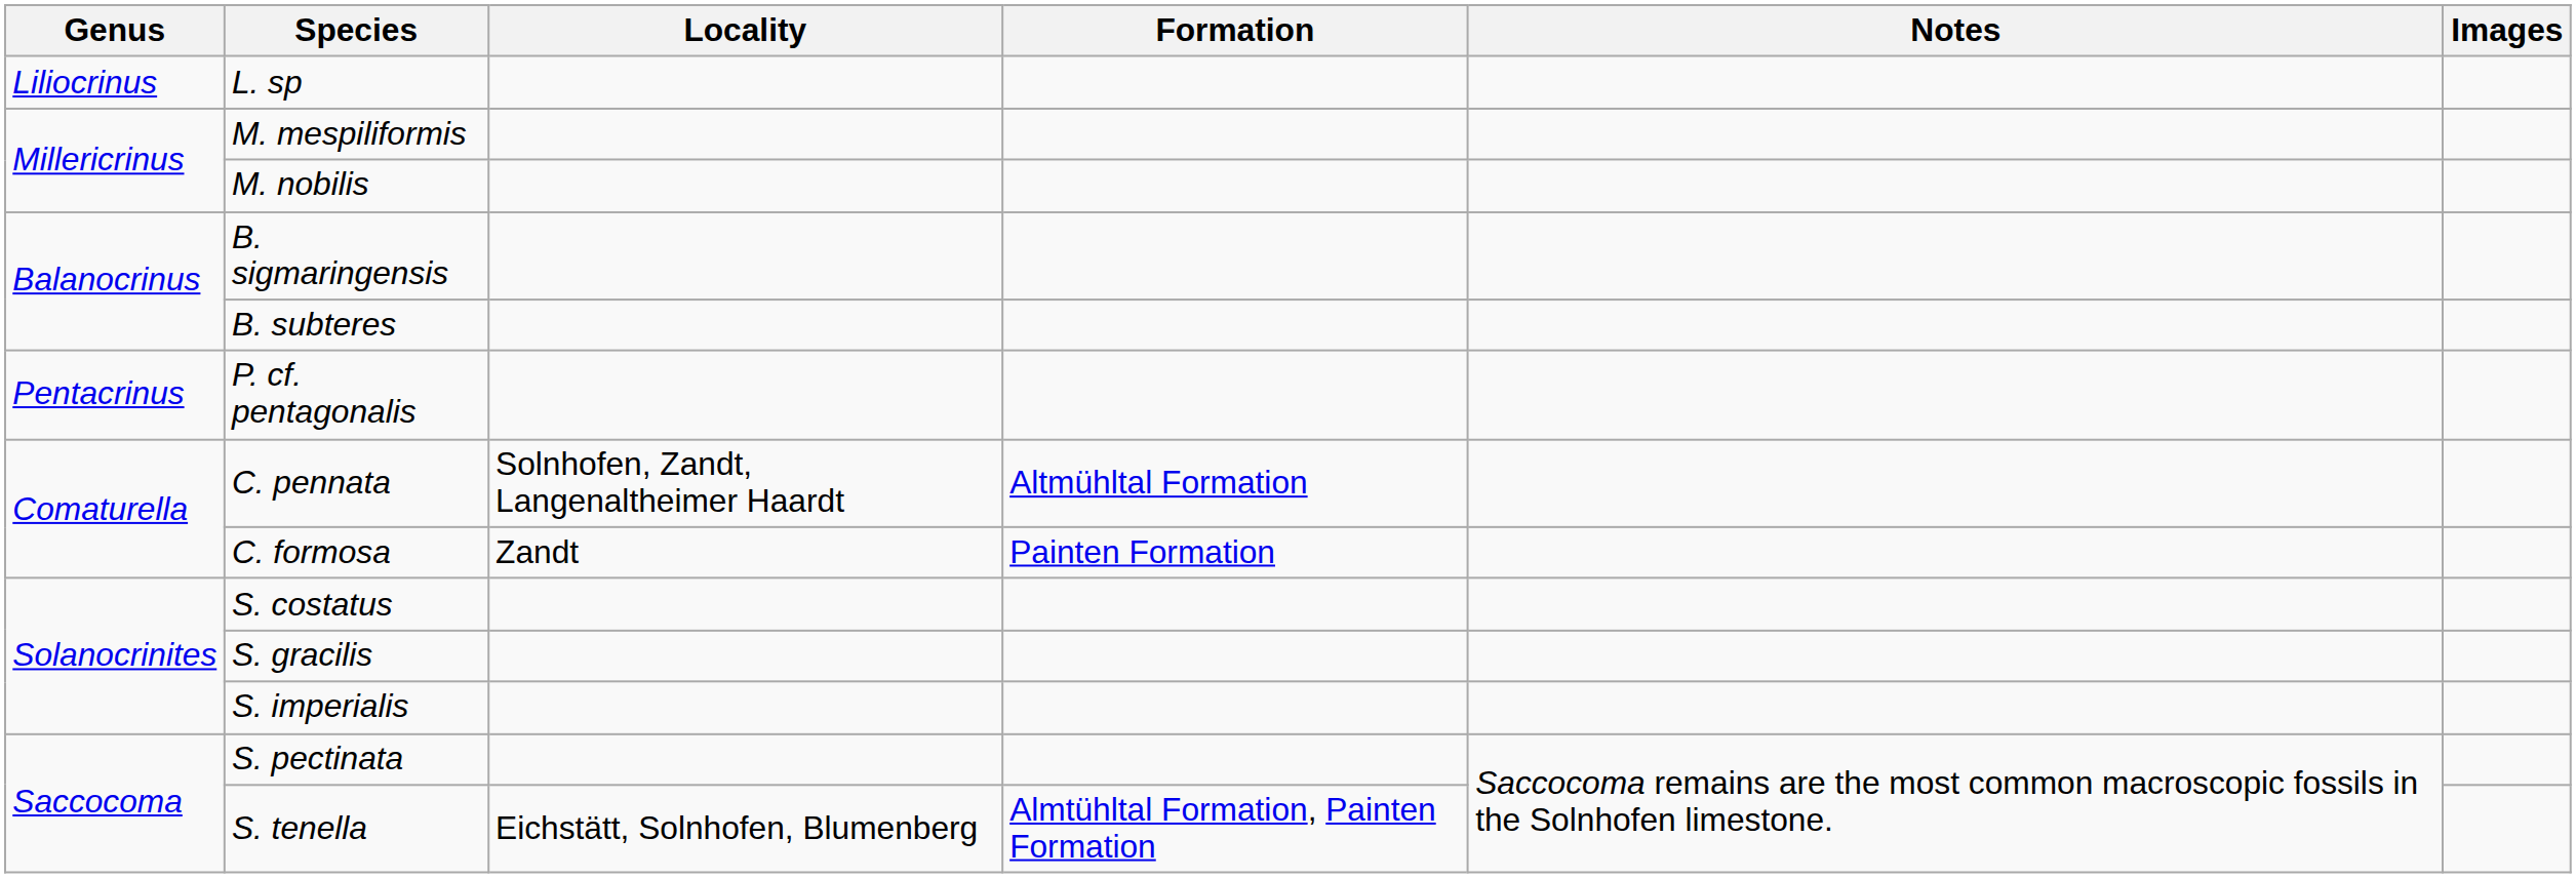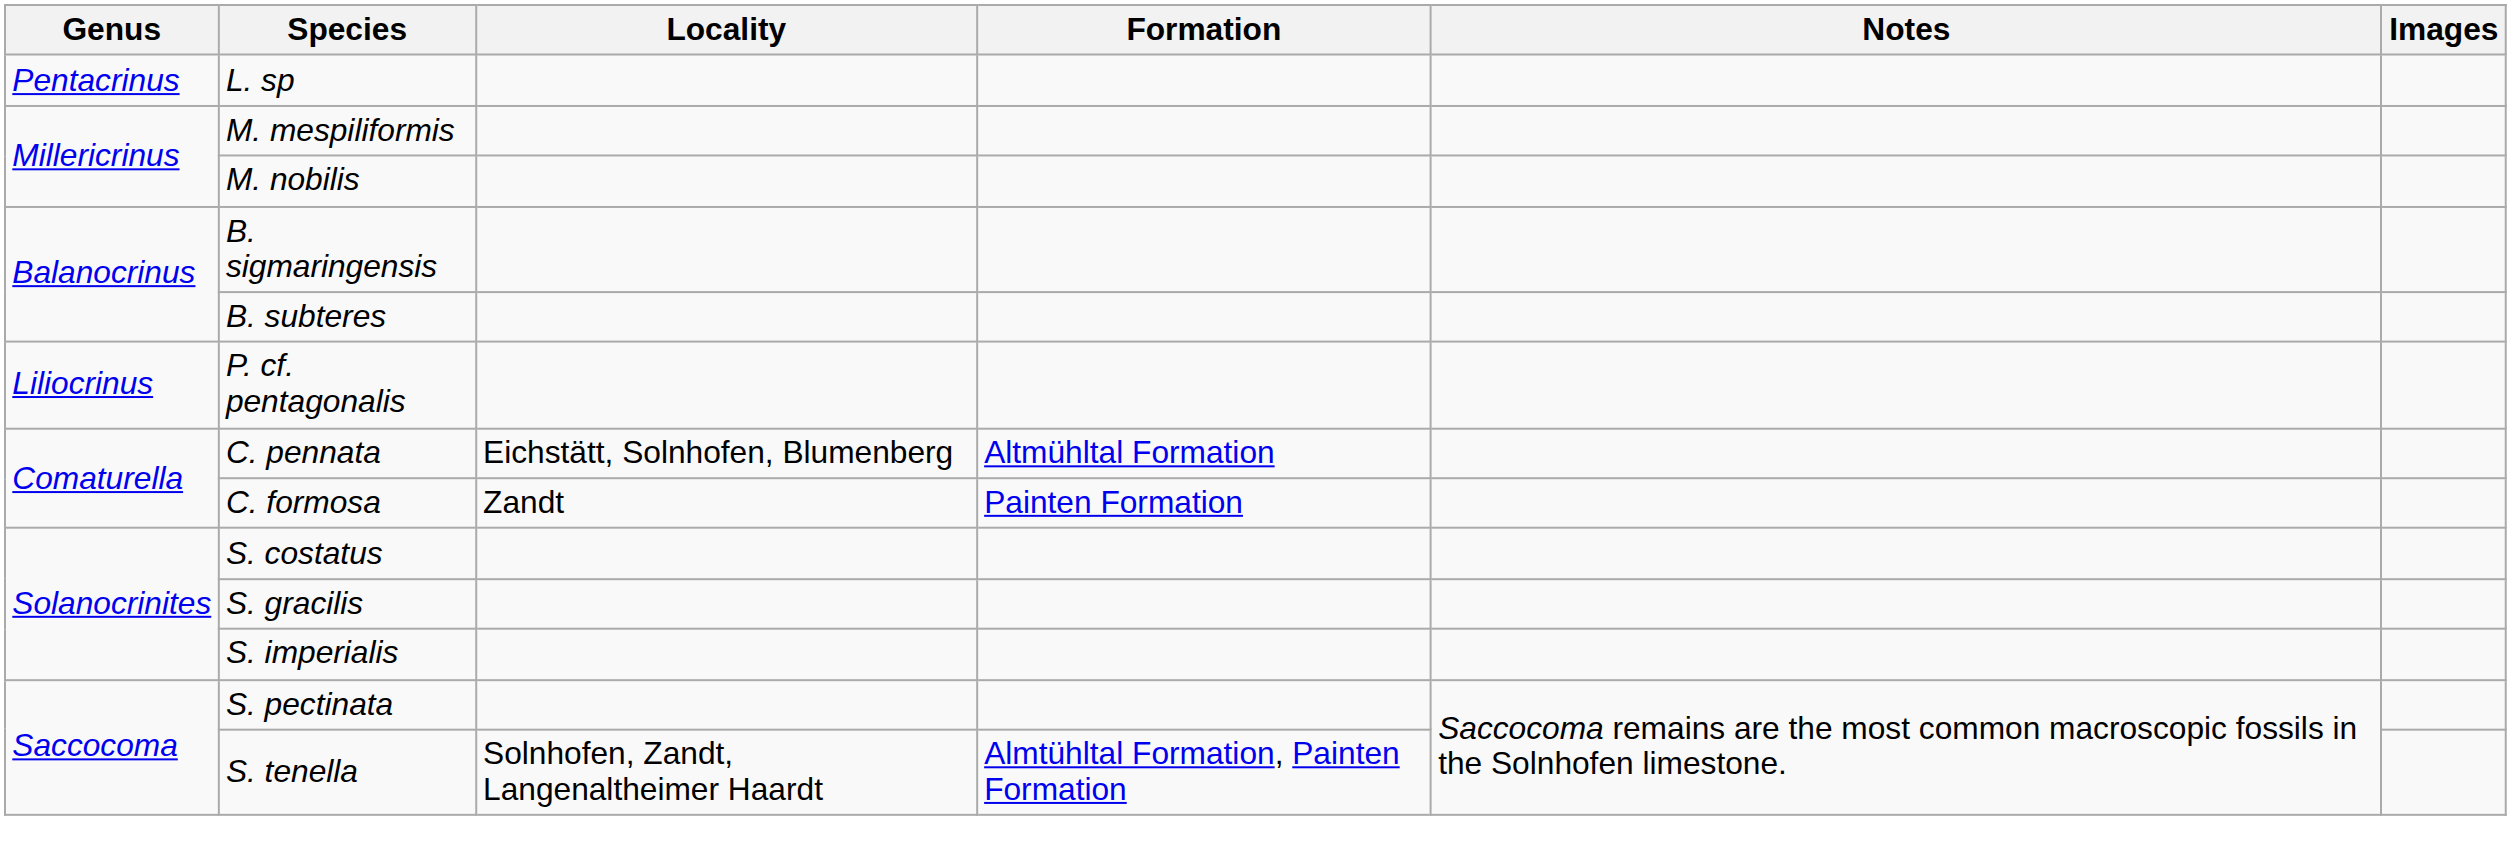 <table class="wikitable" align="center"  width="100%">
 <tr>
 <th>Genus</th>
 <th>Species</th>
 <th>Locality</th>
 <th>Formation</th>
 <th>Notes</th>
 <th>Images</th>
 </tr>
 <tr>
-<td><em><a href='#'>Liliocrinus</a></em></td>
+<td><em><a href='#'>Pentacrinus</a></em></td>
 <td><em>L. sp</em></td>
 <td></td>
 <td></td>
 <td></td>
 <td></td>
 </tr>
 <tr>
 <td rowspan="2"><em><a href='#'>Millericrinus</a></em></td>
 <td><em>M. mespiliformis</em></td>
 <td></td>
 <td></td>
 <td></td>
 <td></td>
 </tr>
 <tr>
 <td><em>M. nobilis</em></td>
 <td></td>
 <td></td>
 <td></td>
 <td></td>
 </tr>
 <tr>
 <td rowspan="2"><em><a href='#'>Balanocrinus</a></em></td>
 <td><em>B. sigmaringensis</em></td>
 <td></td>
 <td></td>
 <td></td>
 <td></td>
 </tr>
 <tr>
 <td><em>B. subteres</em></td>
 <td></td>
 <td></td>
 <td></td>
 <td></td>
 </tr>
 <tr>
-<td><em><a href='#'>Pentacrinus</a></em></td>
+<td><em><a href='#'>Liliocrinus</a></em></td>
 <td><em>P. cf. pentagonalis</em></td>
 <td></td>
 <td></td>
 <td></td>
 <td></td>
 </tr>
 <tr>
 <td rowspan="2"><em><a href='#'>Comaturella</a></em></td>
 <td><em>C. pennata</em></td>
-<td>Solnhofen, Zandt, Langenaltheimer Haardt</td>
+<td>Eichstätt, Solnhofen, Blumenberg</td>
 <td><a href='#'>Altmühltal Formation</a></td>
 <td></td>
 <td></td>
 </tr>
 <tr>
 <td><em>C. formosa</em></td>
 <td>Zandt</td>
 <td><a href='#'>Painten Formation</a></td>
 <td></td>
 <td></td>
 </tr>
 <tr>
 <td rowspan="3"><em><a href='#'>Solanocrinites</a></em></td>
 <td><em>S. costatus</em></td>
 <td></td>
 <td></td>
 <td></td>
 <td></td>
 </tr>
 <tr>
 <td><em>S. gracilis</em></td>
 <td></td>
 <td></td>
 <td></td>
 <td></td>
 </tr>
 <tr>
 <td><em>S. imperialis</em></td>
 <td></td>
 <td></td>
 <td></td>
 <td></td>
 </tr>
 <tr>
 <td rowspan="2"><em><a href='#'>Saccocoma</a></em></td>
 <td><em>S. pectinata</em></td>
 <td></td>
 <td></td>
 <td rowspan="2"><em>Saccocoma</em> remains are the most common macroscopic fossils in the Solnhofen limestone.</td>
 <td></td>
 </tr>
 <tr>
 <td><em>S. tenella</em></td>
-<td>Eichstätt, Solnhofen, Blumenberg</td>
+<td>Solnhofen, Zandt, Langenaltheimer Haardt</td>
 <td><a href='#'>Almtühltal Formation</a>, <a href='#'>Painten Formation</a></td>
 <td></td>
 </tr>
 </table>
